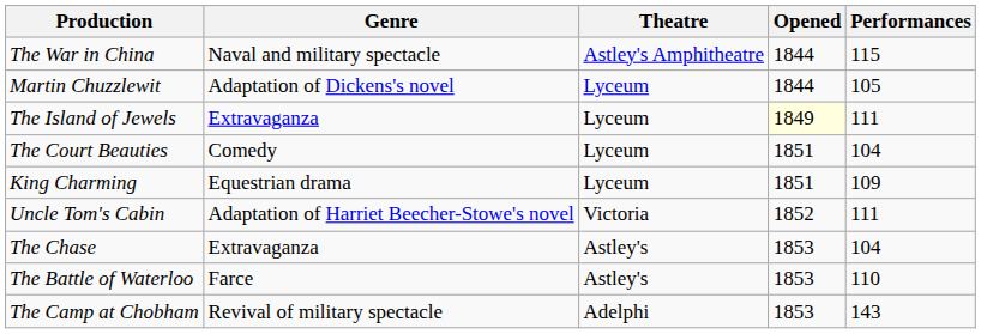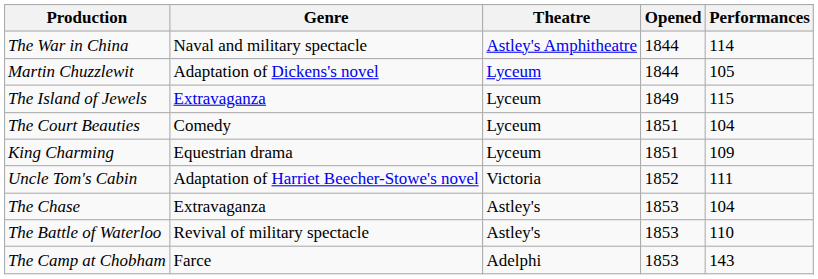 <table class="wikitable sortable" style="margin-left: auto; margin-right: auto; border: none;">
 <tr>
 <th scope="col">Production</th>
 <th scope="col">Genre</th>
 <th scope="col">Theatre</th>
 <th scope="col">Opened</th>
 <th scope="col">Performances</th>
 </tr>
 <tr>
 <td><em>The War in China</em></td>
 <td>Naval and military spectacle</td>
 <td><a href='#'>Astley's Amphitheatre</a></td>
 <td>1844</td>
-<td>115</td>
+<td>114</td>
 </tr>
 <tr>
 <td><em>Martin Chuzzlewit</em></td>
 <td>Adaptation of <a href='#'>Dickens's novel</a></td>
 <td><a href='#'>Lyceum</a></td>
 <td>1844</td>
 <td>105</td>
 </tr>
 <tr>
 <td><em>The Island of Jewels</em></td>
 <td><a href='#'>Extravaganza</a></td>
 <td>Lyceum</td>
-<td style="background: lightyellow;">1849</td>
-<td>111</td>
+<td>1849</td>
+<td>115</td>
 </tr>
 <tr>
 <td><em>The Court Beauties</em></td>
 <td>Comedy</td>
 <td>Lyceum</td>
 <td>1851</td>
 <td>104</td>
 </tr>
 <tr>
 <td><em>King Charming</em></td>
 <td>Equestrian drama</td>
 <td>Lyceum</td>
 <td>1851</td>
 <td>109</td>
 </tr>
 <tr>
 <td><em>Uncle Tom's Cabin</em></td>
 <td>Adaptation of <a href='#'>Harriet Beecher-Stowe's novel</a></td>
 <td>Victoria</td>
 <td>1852</td>
 <td>111</td>
 </tr>
 <tr>
 <td><em>The Chase</em></td>
 <td>Extravaganza</td>
 <td>Astley's</td>
 <td>1853</td>
 <td>104</td>
 </tr>
 <tr>
 <td><em>The Battle of Waterloo</em></td>
-<td>Farce</td>
+<td>Revival of military spectacle</td>
 <td>Astley's</td>
 <td>1853</td>
 <td>110</td>
 </tr>
 <tr>
 <td><em>The Camp at Chobham</em></td>
-<td>Revival of military spectacle</td>
+<td>Farce</td>
 <td>Adelphi</td>
 <td>1853</td>
 <td>143</td>
 </tr>
 </table>
